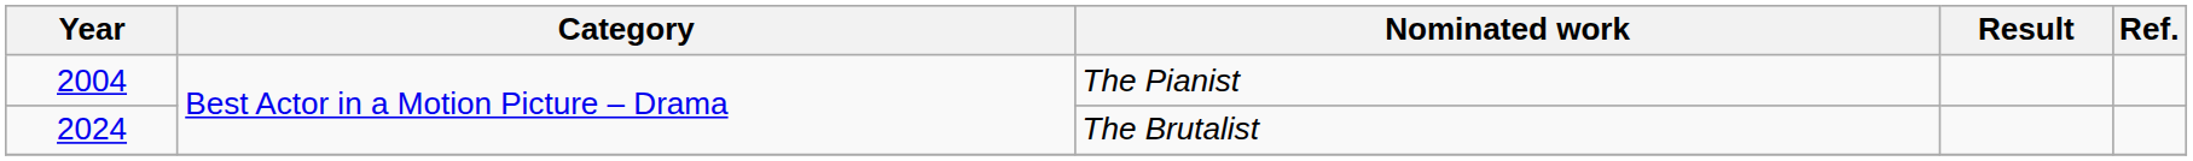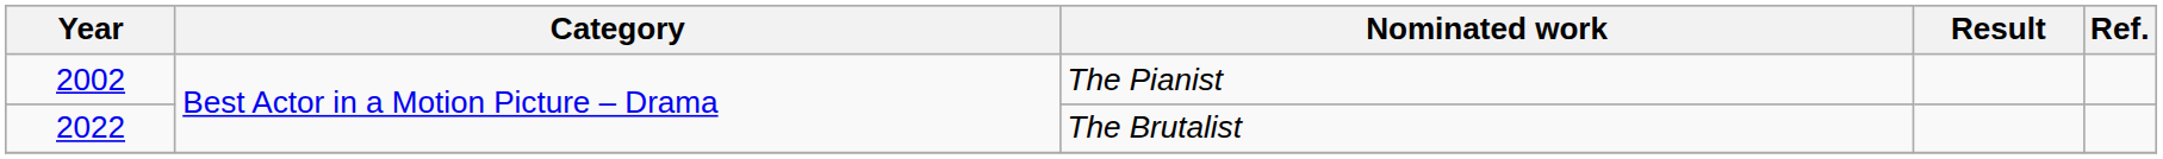 <table class=wikitable>
 <tr>
 <th scope="col" style="width:5em;">Year</th>
 <th scope="col" style="width:28em;">Category</th>
 <th scope="col" style="width:27em;">Nominated work</th>
 <th scope="col" style="width:5em;">Result</th>
 <th>Ref.</th>
 </tr>
 <tr>
-<td style="text-align:center;"><a href='#'>2004</a></td>
+<td style="text-align:center;"><a href='#'>2002</a></td>
 <td rowspan="2"><a href='#'>Best Actor in a Motion Picture – Drama</a></td>
 <td><em>The Pianist</em></td>
 <td></td>
 <td style="text-align:center;"></td>
 </tr>
 <tr>
-<td style="text-align:center;"><a href='#'>2024</a></td>
+<td style="text-align:center;"><a href='#'>2022</a></td>
 <td><em>The Brutalist</em></td>
 <td></td>
 <td style="text-align:center;"></td>
 </tr>
 <tr>
 </tr>
 </table>
